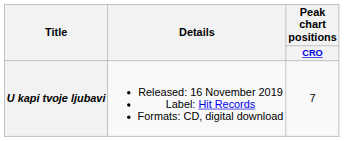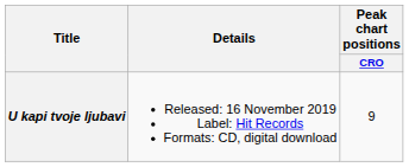 <table class="wikitable plainrowheaders" style="text-align:center;">
 <tr>
 <th scope="col" rowspan="2">Title</th>
 <th scope="col" rowspan="2">Details</th>
 <th scope="col" colspan="1">Peak chart positions</th>
 </tr>
 <tr>
 <th scope="col" style="width:3em;font-size:85%;"><a href='#'>CRO</a><br></th>
 </tr>
 <tr>
 <th scope="row"><em>U kapi tvoje ljubavi</em></th>
 <td><br><ul><li>Released: 16 November 2019</li><li>Label: <a href='#'>Hit Records</a></li><li>Formats: CD, digital download</li></ul></td>
-<td>7</td>
+<td>9</td>
 </tr>
 </table>
